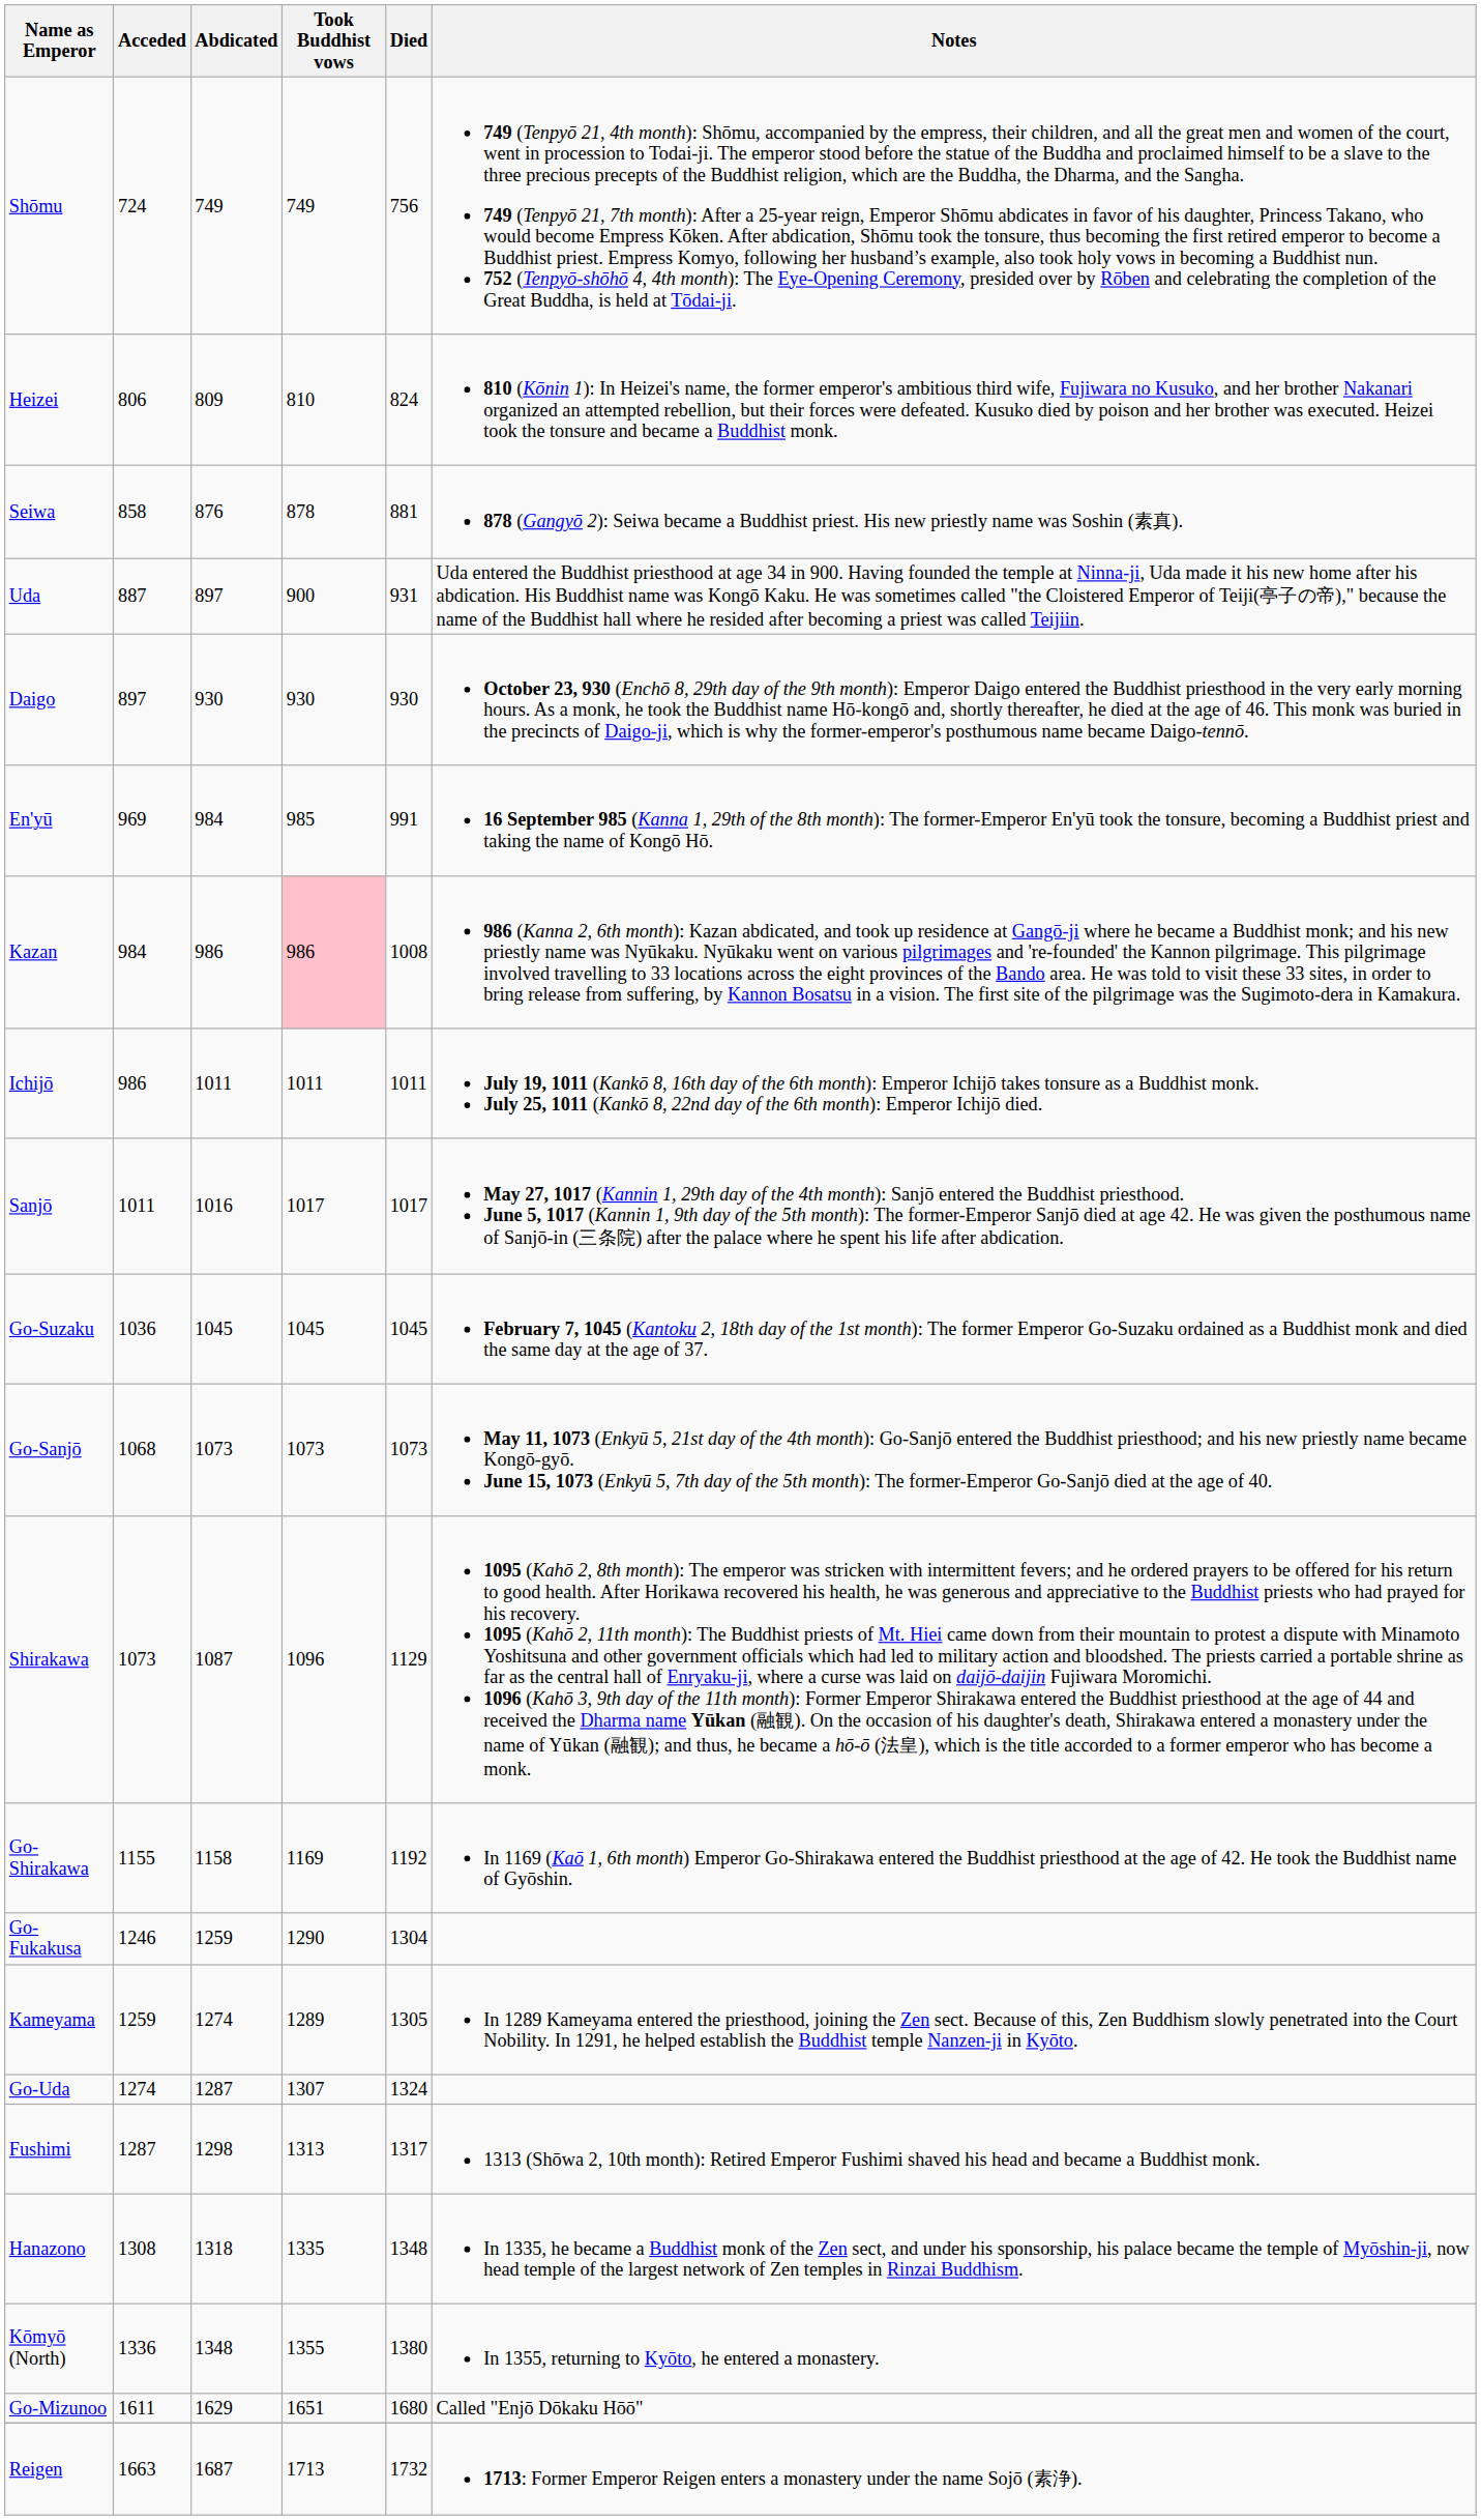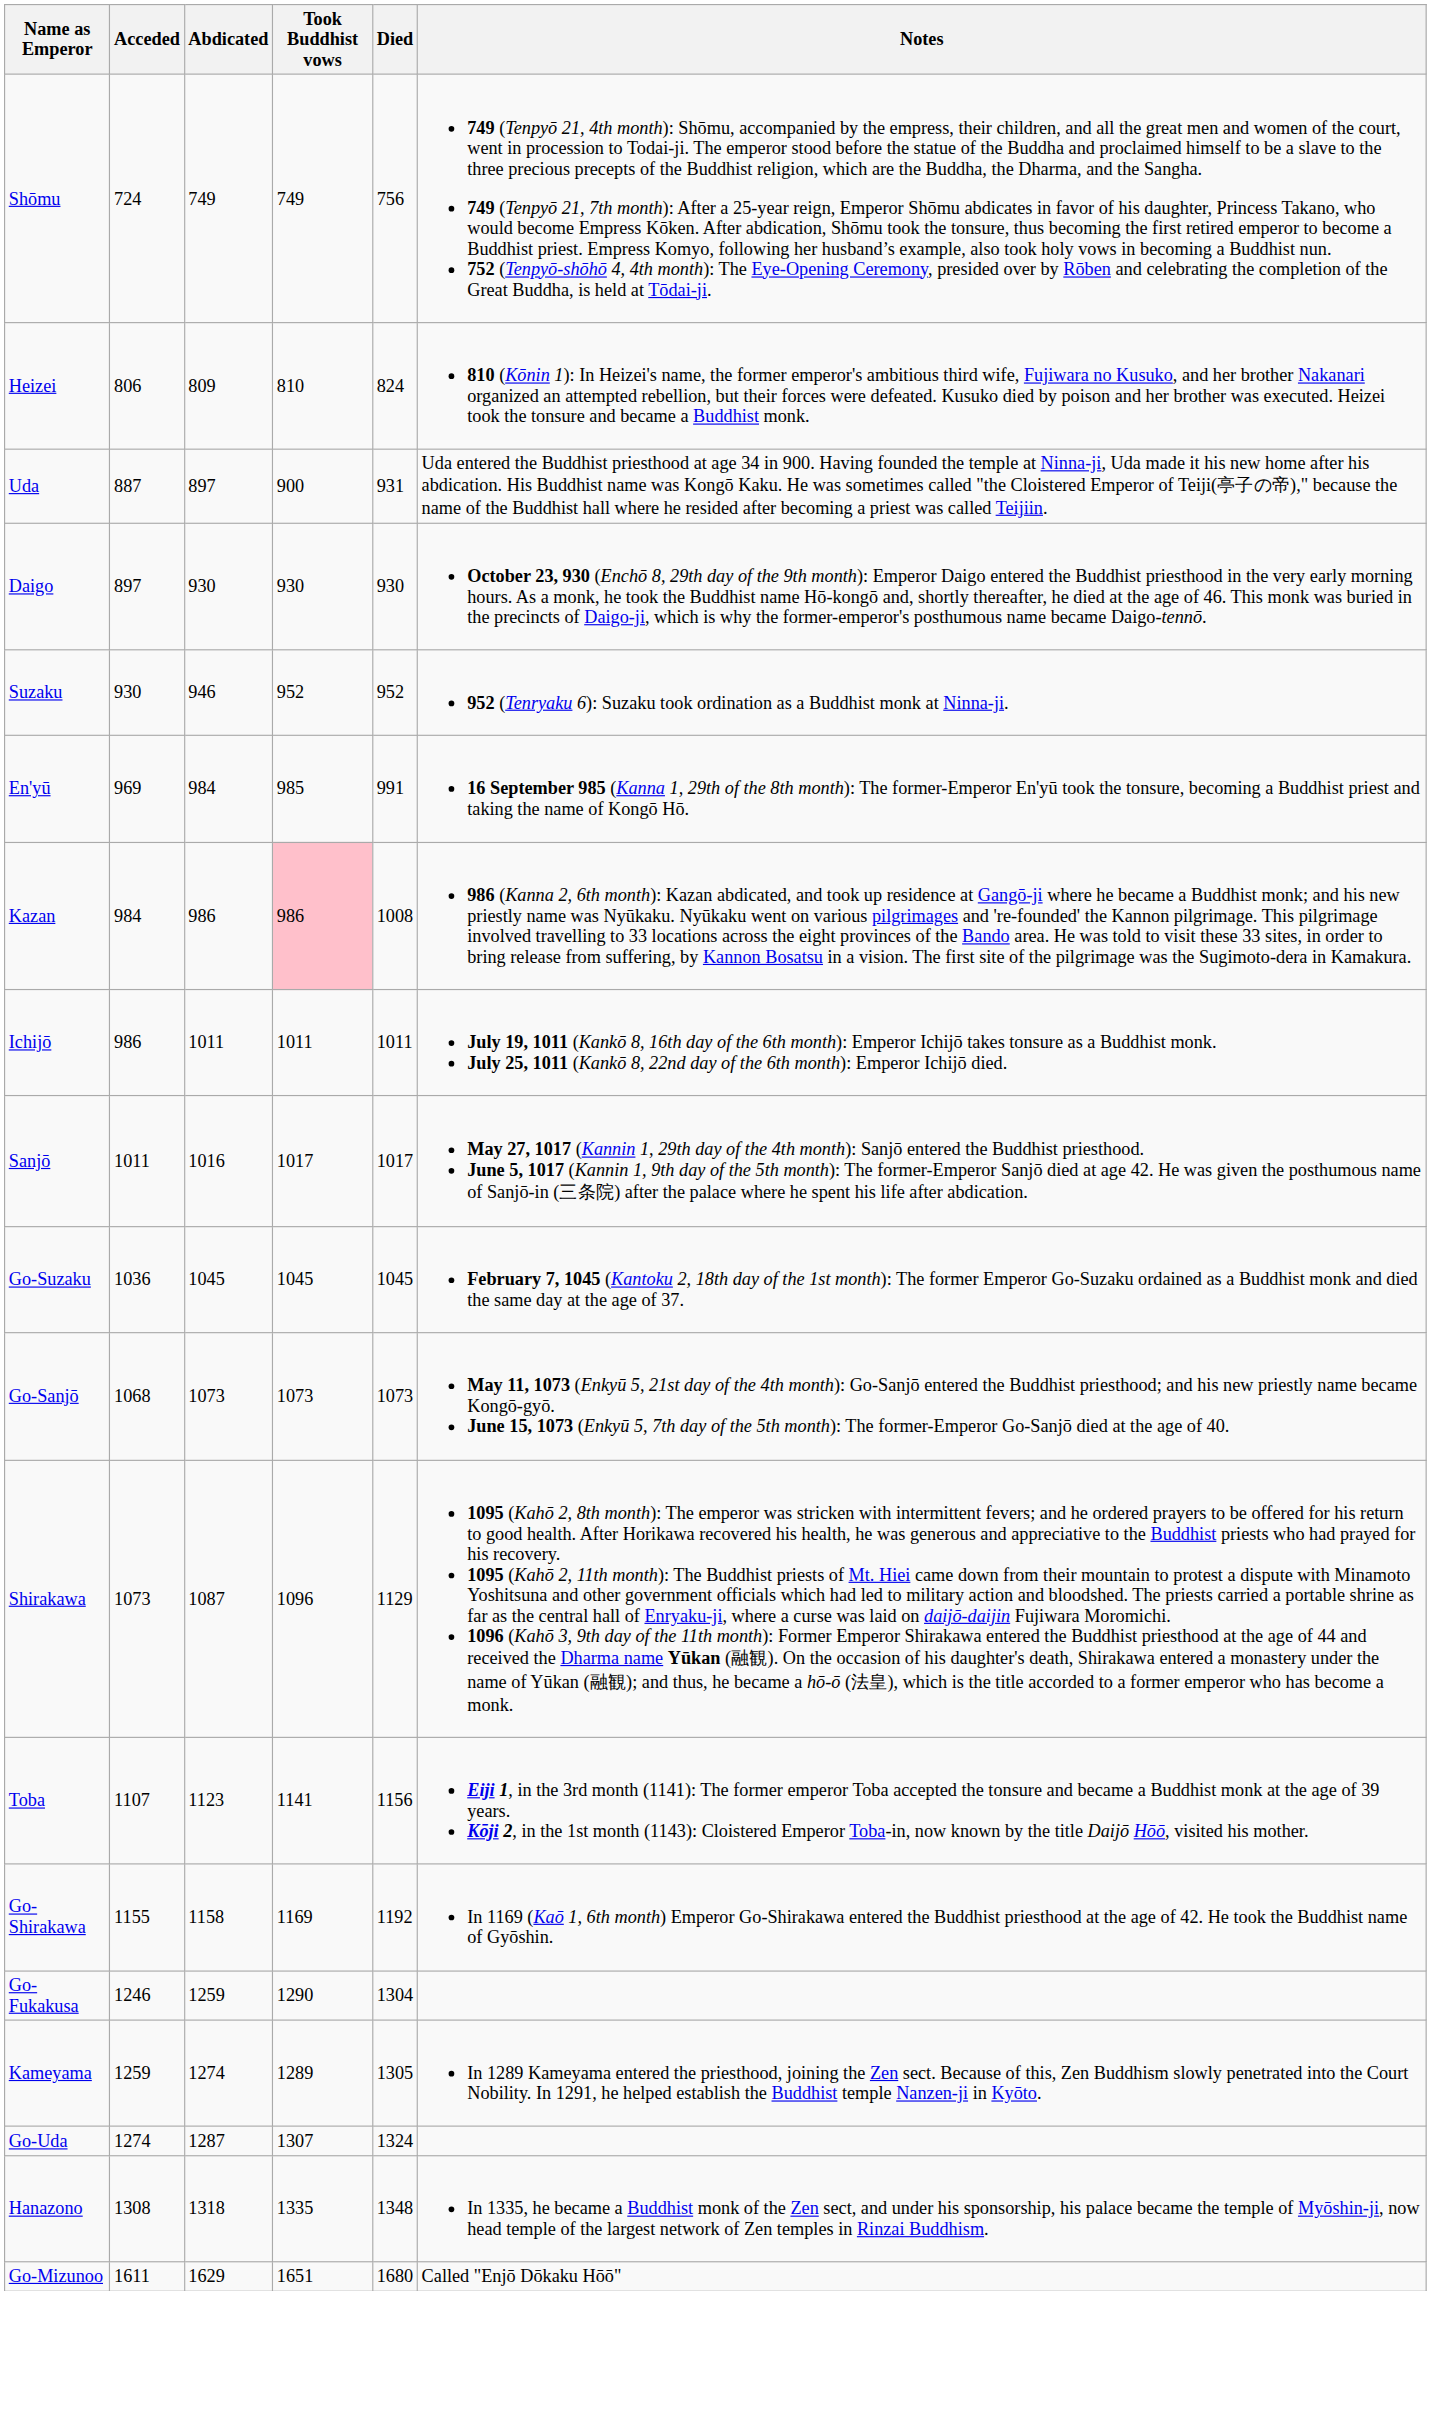 <table class="wikitable">
 <tr>
 <th>Name as Emperor</th>
 <th>Acceded</th>
 <th>Abdicated</th>
 <th>Took Buddhist vows</th>
 <th>Died</th>
 <th>Notes</th>
 </tr>
 <tr>
 <td><a href='#'>Shōmu</a></td>
 <td>724</td>
 <td>749</td>
 <td>749</td>
 <td>756</td>
 <td><br><ul><li><strong>749</strong> (<em>Tenpyō 21, 4th month</em>): Shōmu, accompanied by the empress, their children, and all the great men and women of the court, went in procession to Todai-ji.  The emperor stood before the statue of the Buddha and proclaimed himself to be a slave to the three precious precepts of the Buddhist religion, which are the Buddha, the Dharma, and the Sangha.</li></ul><ul><li><strong>749</strong> (<em>Tenpyō 21, 7th month</em>): After a 25-year reign, Emperor Shōmu abdicates in favor of his daughter, Princess Takano, who would become Empress Kōken.  After abdication, Shōmu took the tonsure, thus becoming the first retired emperor to become a Buddhist priest.  Empress Komyo, following her husband’s example, also took holy vows in becoming a Buddhist nun.</li><li><strong>752</strong> (<em><a href='#'>Tenpyō-shōhō</a> 4, 4th month</em>): The <a href='#'>Eye-Opening Ceremony</a>, presided over by <a href='#'>Rōben</a> and celebrating the completion of the Great Buddha, is held at <a href='#'>Tōdai-ji</a>.</li></ul></td>
 </tr>
 <tr>
 <td><a href='#'>Heizei</a></td>
 <td>806</td>
 <td>809</td>
 <td>810</td>
 <td>824</td>
 <td><br><ul><li><strong>810</strong> (<em><a href='#'>Kōnin</a> 1</em>): In Heizei's name, the former emperor's ambitious third wife, <a href='#'>Fujiwara no Kusuko</a>, and her brother <a href='#'>Nakanari</a> organized an attempted rebellion, but their forces were defeated. Kusuko died by poison and her brother was executed. Heizei took the tonsure and became a <a href='#'>Buddhist</a> monk.</li></ul></td>
 </tr>
 <tr>
-<td><a href='#'>Seiwa</a></td>
-<td>858</td>
-<td>876</td>
-<td>878</td>
-<td>881</td>
-<td><br><ul><li><strong>878</strong> (<em><a href='#'>Gangyō</a> 2</em>):  Seiwa became a Buddhist priest.  His new priestly name was Soshin (素真).</li></ul></td>
-</tr>
-<tr>
 <td><a href='#'>Uda</a></td>
 <td>887</td>
 <td>897</td>
 <td>900</td>
 <td>931</td>
 <td>Uda entered the Buddhist priesthood at age 34 in 900. Having founded the temple at <a href='#'>Ninna-ji</a>, Uda made it his new home after his abdication. His Buddhist name was Kongō Kaku.  He was sometimes called "the Cloistered Emperor of Teiji(亭子の帝)," because the name of the Buddhist hall where he resided after becoming a priest was called <a href='#'>Teijiin</a>.</td>
 </tr>
 <tr>
 <td><a href='#'>Daigo</a></td>
 <td>897</td>
 <td>930</td>
 <td>930</td>
 <td>930</td>
 <td><br><ul><li><strong>October 23, 930</strong> (<em>Enchō 8, 29th day of the 9th month</em>): Emperor Daigo entered the Buddhist priesthood in the very early morning hours.  As a monk, he took the Buddhist name Hō-kongō and, shortly thereafter, he died at the age of 46.  This monk was buried in the precincts of <a href='#'>Daigo-ji</a>, which is why the former-emperor's posthumous name became Daigo<em>-tennō</em>.</li></ul></td>
+</tr>
+<tr>
+<td><a href='#'>Suzaku</a></td>
+<td>930</td>
+<td>946</td>
+<td>952</td>
+<td>952</td>
+<td><br><ul><li><strong>952</strong> (<em><a href='#'>Tenryaku</a> 6</em>): Suzaku took ordination as a Buddhist monk at <a href='#'>Ninna-ji</a>.</li></ul></td>
 </tr>
 <tr>
 <td><a href='#'>En'yū</a></td>
 <td>969</td>
 <td>984</td>
 <td>985</td>
 <td>991</td>
 <td><br><ul><li><strong>16 September 985</strong> (<em><a href='#'>Kanna</a> 1, 29th of the 8th month</em>): The former-Emperor En'yū took the tonsure, becoming a Buddhist priest and taking the name of Kongō Hō.</li></ul></td>
 </tr>
 <tr>
 <td><a href='#'>Kazan</a></td>
 <td>984</td>
 <td>986</td>
 <td style="background: pink;">986</td>
 <td>1008</td>
 <td><br><ul><li><strong>986</strong> (<em>Kanna 2, 6th month</em>): Kazan abdicated, and took up residence at <a href='#'>Gangō-ji</a> where he became a Buddhist monk; and his new priestly name was Nyūkaku. Nyūkaku went on various <a href='#'>pilgrimages</a> and 're-founded' the Kannon pilgrimage. This pilgrimage involved travelling to 33 locations across the eight provinces of the <a href='#'>Bando</a> area. He was told to visit these 33 sites, in order to bring release from suffering, by <a href='#'>Kannon Bosatsu</a> in a vision. The first site of the pilgrimage was the Sugimoto-dera in Kamakura.</li></ul></td>
 </tr>
 <tr>
 <td><a href='#'>Ichijō</a></td>
 <td>986</td>
 <td>1011</td>
 <td>1011</td>
 <td>1011</td>
 <td><br><ul><li><strong>July 19, 1011</strong> (<em>Kankō 8, 16th day of the 6th month</em>): Emperor Ichijō takes tonsure as a Buddhist monk.</li><li><strong>July 25, 1011</strong> (<em>Kankō 8, 22nd day of the 6th month</em>): Emperor Ichijō died.</li></ul></td>
 </tr>
 <tr>
 <td><a href='#'>Sanjō</a></td>
 <td>1011</td>
 <td>1016</td>
 <td>1017</td>
 <td>1017</td>
 <td><br><ul><li><strong>May 27, 1017</strong> (<em><a href='#'>Kannin</a> 1, 29th day of the 4th month</em>): Sanjō entered the Buddhist priesthood.</li><li><strong>June 5, 1017</strong> (<em>Kannin 1, 9th day of the 5th month</em>): The former-Emperor Sanjō died at age 42. He was given the posthumous name of Sanjō-in (三条院) after the palace where he spent his life after abdication.</li></ul></td>
 </tr>
 <tr>
 <td><a href='#'>Go-Suzaku</a></td>
 <td>1036</td>
 <td>1045</td>
 <td>1045</td>
 <td>1045</td>
 <td><br><ul><li><strong>February 7, 1045</strong> (<em><a href='#'>Kantoku</a> 2, 18th day of the 1st month</em>): The former Emperor Go-Suzaku ordained as a Buddhist monk and died the same day at the age of 37.</li></ul></td>
 </tr>
 <tr>
 <td><a href='#'>Go-Sanjō</a></td>
 <td>1068</td>
 <td>1073</td>
 <td>1073</td>
 <td>1073</td>
 <td><br><ul><li><strong>May 11, 1073</strong> (<em>Enkyū 5, 21st day of the 4th month</em>): Go-Sanjō entered the Buddhist priesthood; and his new priestly name became Kongō-gyō.</li><li><strong>June 15, 1073</strong> (<em>Enkyū 5, 7th day of the 5th month</em>): The former-Emperor Go-Sanjō died at the age of 40.</li></ul></td>
 </tr>
 <tr>
 <td><a href='#'>Shirakawa</a></td>
 <td>1073</td>
 <td>1087</td>
 <td>1096</td>
 <td>1129</td>
 <td><br><ul><li><strong>1095</strong> (<em>Kahō 2, 8th month</em>): The emperor was stricken with intermittent fevers; and he ordered prayers to be offered for his return to good health.  After Horikawa recovered his health, he was generous and appreciative to the <a href='#'>Buddhist</a> priests who had prayed for his recovery.</li><li><strong>1095</strong> (<em>Kahō 2, 11th month</em>): The Buddhist priests of <a href='#'>Mt. Hiei</a> came down from their mountain to protest a dispute with Minamoto Yoshitsuna and other government officials which had led to military action and bloodshed. The priests carried a portable shrine as far as the central hall of <a href='#'>Enryaku-ji</a>, where a curse was laid on <em><a href='#'>daijō-daijin</a></em> Fujiwara Moromichi.</li><li><strong>1096</strong> (<em>Kahō 3, 9th day of the 11th month</em>): Former Emperor Shirakawa entered the Buddhist priesthood at the age of 44 and received the <a href='#'>Dharma name</a> <strong>Yūkan</strong> (融観). On the occasion of his daughter's death, Shirakawa entered a monastery under the name of Yūkan (融観); and thus, he became a <em>hō-ō</em> (法皇), which is the title accorded to a former emperor who has become a monk.</li></ul></td>
 </tr>
 <tr>
+<td><a href='#'>Toba</a></td>
+<td>1107</td>
+<td>1123</td>
+<td>1141</td>
+<td>1156</td>
+<td><br><ul><li><strong><em><a href='#'>Eiji</a>  1</em></strong>, in the 3rd month (1141): The former emperor Toba accepted the tonsure and became a Buddhist monk at the age of 39 years.</li><li><strong><em><a href='#'>Kōji</a> 2</em></strong>, in the 1st month (1143): Cloistered Emperor <a href='#'>Toba</a>-in, now known by the title <em>Daijō <a href='#'>Hōō</a></em>, visited his mother.</li></ul></td>
+</tr>
+<tr>
 <td><a href='#'>Go-Shirakawa</a></td>
 <td>1155</td>
 <td>1158</td>
 <td>1169</td>
 <td>1192</td>
 <td><br><ul><li>In 1169 (<em><a href='#'>Kaō</a> 1, 6th month</em>) Emperor Go-Shirakawa entered the Buddhist priesthood at the age of 42. He took the Buddhist name of Gyōshin.</li></ul></td>
 </tr>
 <tr>
 <td><a href='#'>Go-Fukakusa</a></td>
 <td>1246</td>
 <td>1259</td>
 <td>1290</td>
 <td>1304</td>
 <td></td>
 </tr>
 <tr>
 <td><a href='#'>Kameyama</a></td>
 <td>1259</td>
 <td>1274</td>
 <td>1289</td>
 <td>1305</td>
 <td><br><ul><li>In 1289 Kameyama entered the priesthood, joining the <a href='#'>Zen</a> sect.  Because of this, Zen Buddhism slowly penetrated into the Court Nobility. In 1291, he helped establish the <a href='#'>Buddhist</a> temple <a href='#'>Nanzen-ji</a> in <a href='#'>Kyōto</a>.</li></ul></td>
 </tr>
 <tr>
 <td><a href='#'>Go-Uda</a></td>
 <td>1274</td>
 <td>1287</td>
 <td>1307</td>
 <td>1324</td>
 <td></td>
 </tr>
 <tr>
-<td><a href='#'>Fushimi</a></td>
-<td>1287</td>
-<td>1298</td>
-<td>1313</td>
-<td>1317</td>
-<td><br><ul><li>1313 (Shōwa 2, 10th month): Retired Emperor Fushimi shaved his head and became a Buddhist monk.</li></ul></td>
-</tr>
-<tr>
 <td><a href='#'>Hanazono</a></td>
 <td>1308</td>
 <td>1318</td>
 <td>1335</td>
 <td>1348</td>
 <td><br><ul><li>In 1335, he became a <a href='#'>Buddhist</a> monk of the <a href='#'>Zen</a> sect, and under his sponsorship, his palace became the temple of <a href='#'>Myōshin-ji</a>, now head temple of the largest network of Zen temples in <a href='#'>Rinzai Buddhism</a>.</li></ul></td>
-</tr>
-<tr>
-<td><a href='#'>Kōmyō</a> (North)</td>
-<td>1336</td>
-<td>1348</td>
-<td>1355</td>
-<td>1380</td>
-<td><br><ul><li>In 1355, returning to <a href='#'>Kyōto</a>, he entered a monastery.</li></ul></td>
 </tr>
 <tr>
 <td><a href='#'>Go-Mizunoo</a></td>
 <td>1611</td>
 <td>1629</td>
 <td>1651</td>
 <td>1680</td>
 <td>Called "Enjō Dōkaku Hōō"</td>
 </tr>
 <tr>
 </tr>
-<tr>
-<td><a href='#'>Reigen</a></td>
-<td>1663</td>
-<td>1687</td>
-<td>1713</td>
-<td>1732</td>
-<td><br><ul><li><strong>1713</strong>: Former Emperor Reigen enters a monastery under the name Sojō (素浄).</li></ul></td>
-</tr>
 </table>
